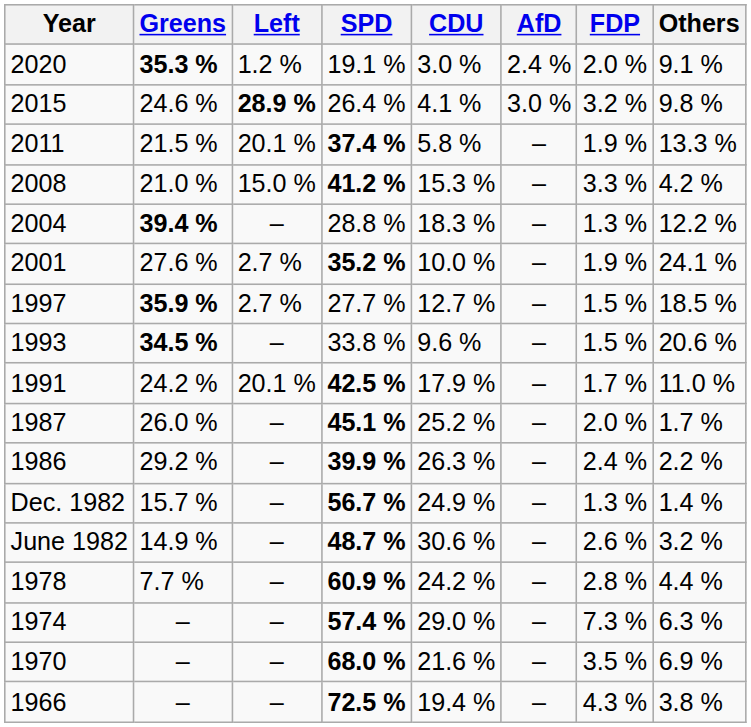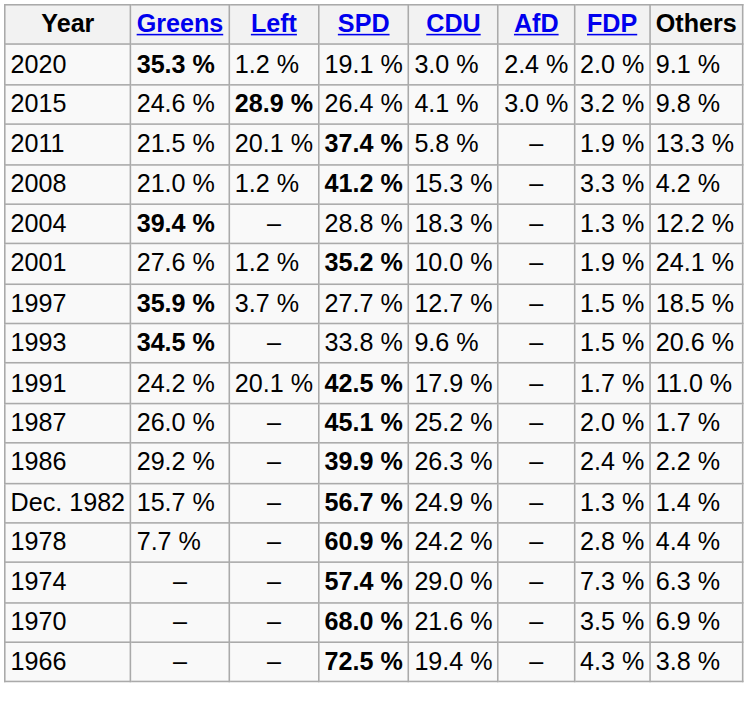 <table class="wikitable zebra">
 <tr class="hintergrundfarbe5">
 <th>Year</th>
 <th><a href='#'>Greens</a></th>
 <th><a href='#'>Left</a></th>
 <th><a href='#'>SPD</a></th>
 <th><a href='#'>CDU</a></th>
 <th><a href='#'>AfD</a></th>
 <th><a href='#'>FDP</a></th>
 <th>Others</th>
 </tr>
 <tr>
 <td>2020</td>
 <td><strong>35.3 %</strong></td>
 <td>1.2 %</td>
 <td>19.1 %</td>
 <td>3.0 %</td>
 <td>2.4 %</td>
 <td>2.0 %</td>
 <td>9.1 %</td>
 </tr>
 <tr>
 <td>2015</td>
 <td>24.6 %</td>
 <td><strong>28.9 %</strong></td>
 <td>26.4 %</td>
 <td>4.1 %</td>
 <td>3.0 %</td>
 <td>3.2 %</td>
 <td>9.8 %</td>
 </tr>
 <tr>
 <td>2011</td>
 <td>21.5 %</td>
 <td>20.1 %</td>
 <td><strong>37.4 %</strong></td>
 <td>5.8 %</td>
 <td style="text-align:center">–</td>
 <td>1.9 %</td>
 <td>13.3 %</td>
 </tr>
 <tr>
 <td>2008</td>
 <td>21.0 %</td>
-<td>15.0 %</td>
+<td>1.2 %</td>
 <td><strong>41.2 %</strong></td>
 <td>15.3 %</td>
 <td style="text-align:center">–</td>
 <td>3.3 %</td>
 <td>4.2 %</td>
 </tr>
 <tr>
 <td>2004</td>
 <td><strong>39.4 %</strong></td>
 <td style="text-align:center">–</td>
 <td>28.8 %</td>
 <td>18.3 %</td>
 <td style="text-align:center">–</td>
 <td>1.3 %</td>
 <td>12.2 %</td>
 </tr>
 <tr>
 <td>2001</td>
 <td>27.6 %</td>
-<td>2.7 %</td>
+<td>1.2 %</td>
 <td><strong>35.2 %</strong></td>
 <td>10.0 %</td>
 <td style="text-align:center">–</td>
 <td>1.9 %</td>
 <td>24.1 %</td>
 </tr>
 <tr>
 <td>1997</td>
 <td><strong>35.9 %</strong></td>
-<td>2.7 %</td>
+<td>3.7 %</td>
 <td>27.7 %</td>
 <td>12.7 %</td>
 <td style="text-align:center">–</td>
 <td>1.5 %</td>
 <td>18.5 %</td>
 </tr>
 <tr>
 <td>1993</td>
 <td><strong>34.5 %</strong></td>
 <td style="text-align:center">–</td>
 <td>33.8 %</td>
 <td>9.6 %</td>
 <td style="text-align:center">–</td>
 <td>1.5 %</td>
 <td>20.6 %</td>
 </tr>
 <tr>
 <td>1991</td>
 <td>24.2 %</td>
 <td>20.1 %</td>
 <td><strong>42.5 %</strong></td>
 <td>17.9 %</td>
 <td style="text-align:center">–</td>
 <td>1.7 %</td>
 <td>11.0 %</td>
 </tr>
 <tr>
 <td>1987</td>
 <td>26.0 %</td>
 <td style="text-align:center">–</td>
 <td><strong>45.1 %</strong></td>
 <td>25.2 %</td>
 <td style="text-align:center">–</td>
 <td>2.0 %</td>
 <td>1.7 %</td>
 </tr>
 <tr>
 <td>1986</td>
 <td>29.2 %</td>
 <td style="text-align:center">–</td>
 <td><strong>39.9 %</strong></td>
 <td>26.3 %</td>
 <td style="text-align:center">–</td>
 <td>2.4 %</td>
 <td>2.2 %</td>
 </tr>
 <tr>
 <td>Dec. 1982</td>
 <td>15.7 %</td>
 <td style="text-align:center">–</td>
 <td><strong>56.7 %</strong></td>
 <td>24.9 %</td>
 <td style="text-align:center">–</td>
 <td>1.3 %</td>
 <td>1.4 %</td>
 </tr>
 <tr>
-<td>June 1982</td>
-<td>14.9 %</td>
-<td style="text-align:center">–</td>
-<td><strong>48.7 %</strong></td>
-<td>30.6 %</td>
-<td style="text-align:center">–</td>
-<td>2.6 %</td>
-<td>3.2 %</td>
-</tr>
-<tr>
 <td>1978</td>
 <td>7.7 %</td>
 <td style="text-align:center">–</td>
 <td><strong>60.9 %</strong></td>
 <td>24.2 %</td>
 <td style="text-align:center">–</td>
 <td>2.8 %</td>
 <td>4.4 %</td>
 </tr>
 <tr>
 <td>1974</td>
 <td style="text-align:center">–</td>
 <td style="text-align:center">–</td>
 <td><strong>57.4 %</strong></td>
 <td>29.0 %</td>
 <td style="text-align:center">–</td>
 <td>7.3 %</td>
 <td>6.3 %</td>
 </tr>
 <tr>
 <td>1970</td>
 <td style="text-align:center">–</td>
 <td style="text-align:center">–</td>
 <td><strong>68.0 %</strong></td>
 <td>21.6 %</td>
 <td style="text-align:center">–</td>
 <td>3.5 %</td>
 <td>6.9 %</td>
 </tr>
 <tr>
 <td>1966</td>
 <td style="text-align:center">–</td>
 <td style="text-align:center">–</td>
 <td><strong>72.5 %</strong></td>
 <td>19.4 %</td>
 <td style="text-align:center">–</td>
 <td>4.3 %</td>
 <td>3.8 %</td>
 </tr>
 </table>
